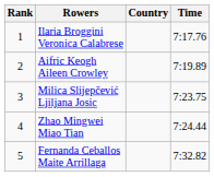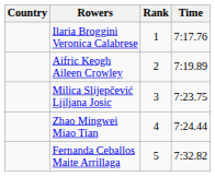 <table class="wikitable" style="text-align:center">
 <tr>
+<th>Country</th>
+<th>Rowers</th>
 <th>Rank</th>
-<th>Rowers</th>
-<th>Country</th>
 <th>Time</th>
 </tr>
 <tr>
+<td align="left"></td>
+<td align="left"><a href='#'>Ilaria Broggini</a><br><a href='#'>Veronica Calabrese</a></td>
 <td>1</td>
-<td align="left"><a href='#'>Ilaria Broggini</a><br><a href='#'>Veronica Calabrese</a></td>
-<td align="left"></td>
 <td>7:17.76</td>
 </tr>
 <tr>
+<td align="left"></td>
+<td align="left"><a href='#'>Aifric Keogh</a><br><a href='#'>Aileen Crowley</a></td>
 <td>2</td>
-<td align="left"><a href='#'>Aifric Keogh</a><br><a href='#'>Aileen Crowley</a></td>
-<td align="left"></td>
 <td>7:19.89</td>
 </tr>
 <tr>
+<td align="left"></td>
+<td align="left"><a href='#'>Milica Slijepčević</a><br><a href='#'>Ljiljana Josic</a></td>
 <td>3</td>
-<td align="left"><a href='#'>Milica Slijepčević</a><br><a href='#'>Ljiljana Josic</a></td>
-<td align="left"></td>
 <td>7:23.75</td>
 </tr>
 <tr>
+<td align="left"></td>
+<td align="left"><a href='#'>Zhao Mingwei</a><br><a href='#'>Miao Tian</a></td>
 <td>4</td>
-<td align="left"><a href='#'>Zhao Mingwei</a><br><a href='#'>Miao Tian</a></td>
-<td align="left"></td>
 <td>7:24.44</td>
 </tr>
 <tr>
+<td align="left"></td>
+<td align="left"><a href='#'>Fernanda Ceballos</a><br><a href='#'>Maite Arrillaga</a></td>
 <td>5</td>
-<td align="left"><a href='#'>Fernanda Ceballos</a><br><a href='#'>Maite Arrillaga</a></td>
-<td align="left"></td>
 <td>7:32.82</td>
 </tr>
 </table>
